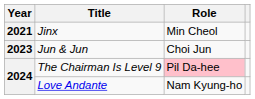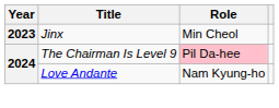 <table class="wikitable plainrowheaders sortable">
 <tr>
 <th scope="col">Year</th>
 <th scope="col">Title</th>
 <th scope="col">Role</th>
 <th scope="col" class="unsortable"></th>
 </tr>
 <tr>
-<th scope="row">2021</th>
+<th scope="row">2023</th>
 <td><em>Jinx</em></td>
 <td>Min Cheol</td>
-<td style="text-align:center"></td>
-</tr>
-<tr>
-<th scope="row">2023</th>
-<td><em>Jun & Jun</em></td>
-<td>Choi Jun</td>
 <td style="text-align:center"></td>
 </tr>
 <tr>
 <th scope="row" rowspan="2">2024</th>
 <td><em>The Chairman Is Level 9</em></td>
 <td style="background: pink;">Pil Da-hee</td>
 <td style="text-align:center"></td>
 </tr>
 <tr>
 <td><em><a href='#'>Love Andante</a></em></td>
 <td>Nam Kyung-ho</td>
 <td style="text-align:center"></td>
 </tr>
 </table>
